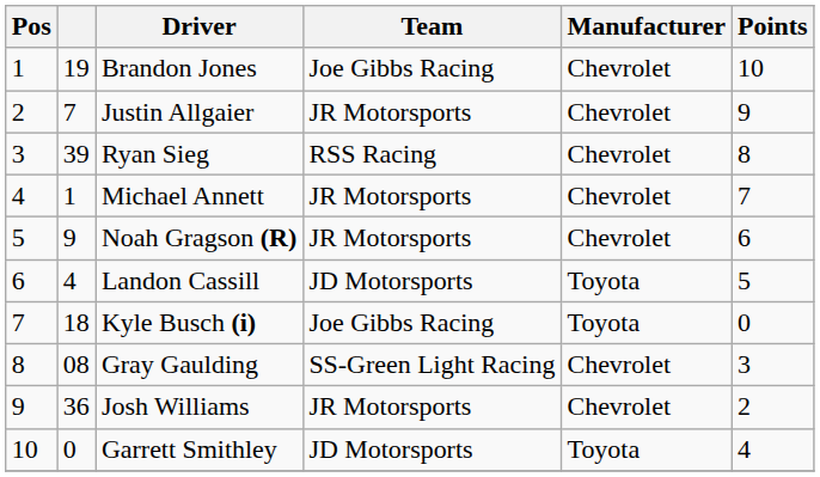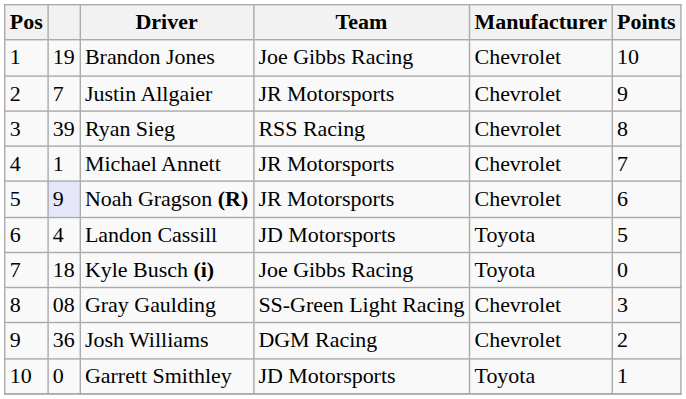 <table class="wikitable" style="font-size:98%">
 <tr>
 <th>Pos</th>
 <th></th>
 <th>Driver</th>
 <th>Team</th>
 <th>Manufacturer</th>
 <th>Points</th>
 </tr>
 <tr>
 <td>1</td>
 <td>19</td>
 <td>Brandon Jones</td>
 <td>Joe Gibbs Racing</td>
 <td>Chevrolet</td>
 <td>10</td>
 </tr>
 <tr>
 <td>2</td>
 <td>7</td>
 <td>Justin Allgaier</td>
 <td>JR Motorsports</td>
 <td>Chevrolet</td>
 <td>9</td>
 </tr>
 <tr>
 <td>3</td>
 <td>39</td>
 <td>Ryan Sieg</td>
 <td>RSS Racing</td>
 <td>Chevrolet</td>
 <td>8</td>
 </tr>
 <tr>
 <td>4</td>
 <td>1</td>
 <td>Michael Annett</td>
 <td>JR Motorsports</td>
 <td>Chevrolet</td>
 <td>7</td>
 </tr>
 <tr>
 <td>5</td>
-<td>9</td>
+<td style="background: lavender;">9</td>
 <td>Noah Gragson <strong>(R)</strong></td>
 <td>JR Motorsports</td>
 <td>Chevrolet</td>
 <td>6</td>
 </tr>
 <tr>
 <td>6</td>
 <td>4</td>
 <td>Landon Cassill</td>
 <td>JD Motorsports</td>
 <td>Toyota</td>
 <td>5</td>
 </tr>
 <tr>
 <td>7</td>
 <td>18</td>
 <td>Kyle Busch <strong>(i)</strong></td>
 <td>Joe Gibbs Racing</td>
 <td>Toyota</td>
 <td>0</td>
 </tr>
 <tr>
 <td>8</td>
 <td>08</td>
 <td>Gray Gaulding</td>
 <td>SS-Green Light Racing</td>
 <td>Chevrolet</td>
 <td>3</td>
 </tr>
 <tr>
 <td>9</td>
 <td>36</td>
 <td>Josh Williams</td>
-<td>JR Motorsports</td>
+<td>DGM Racing</td>
 <td>Chevrolet</td>
 <td>2</td>
 </tr>
 <tr>
 <td>10</td>
 <td>0</td>
 <td>Garrett Smithley</td>
 <td>JD Motorsports</td>
 <td>Toyota</td>
-<td>4</td>
+<td>1</td>
 </tr>
 <tr>
 </tr>
 </table>
